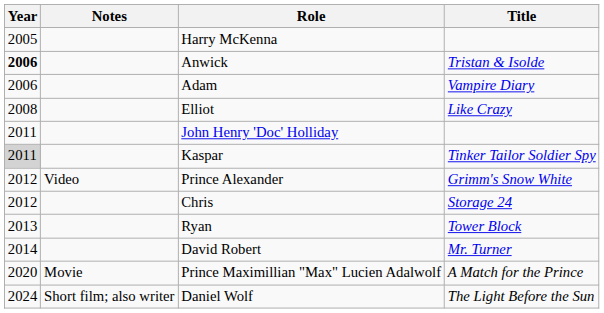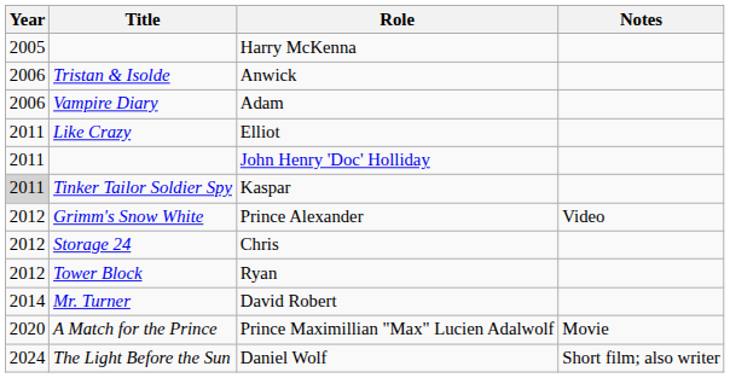 <table class="wikitable sortable">
 <tr>
 <th>Year</th>
+<th>Title</th>
+<th>Role</th>
 <th class="unsortable">Notes</th>
-<th>Role</th>
-<th>Title</th>
 </tr>
 <tr>
 <td>2005</td>
+<td><em></em></td>
+<td>Harry McKenna</td>
 <td></td>
-<td>Harry McKenna</td>
-<td><em></em></td>
-</tr>
-<tr>
-<td><strong>2006</strong></td>
-<td></td>
-<td>Anwick</td>
-<td><em><a href='#'>Tristan & Isolde</a></em></td>
 </tr>
 <tr>
 <td>2006</td>
+<td><em><a href='#'>Tristan & Isolde</a></em></td>
+<td>Anwick</td>
 <td></td>
-<td>Adam</td>
-<td><em><a href='#'>Vampire Diary</a></em></td>
 </tr>
 <tr>
-<td>2008</td>
+<td>2006</td>
+<td><em><a href='#'>Vampire Diary</a></em></td>
+<td>Adam</td>
 <td></td>
-<td>Elliot</td>
-<td><em><a href='#'>Like Crazy</a></em></td>
 </tr>
 <tr>
 <td>2011</td>
+<td><em><a href='#'>Like Crazy</a></em></td>
+<td>Elliot</td>
 <td></td>
+</tr>
+<tr>
+<td>2011</td>
+<td><em></em></td>
 <td><a href='#'>John Henry 'Doc' Holliday</a></td>
-<td><em></em></td>
+<td></td>
 </tr>
 <tr>
 <td style="background: lightgrey;">2011</td>
+<td><em><a href='#'>Tinker Tailor Soldier Spy</a></em></td>
+<td>Kaspar</td>
 <td></td>
-<td>Kaspar</td>
-<td><em><a href='#'>Tinker Tailor Soldier Spy</a></em></td>
 </tr>
 <tr>
 <td>2012</td>
+<td><em><a href='#'>Grimm's Snow White</a></em></td>
+<td>Prince Alexander</td>
 <td>Video</td>
-<td>Prince Alexander</td>
-<td><em><a href='#'>Grimm's Snow White</a></em></td>
 </tr>
 <tr>
 <td>2012</td>
+<td><em><a href='#'>Storage 24</a></em></td>
+<td>Chris</td>
 <td></td>
-<td>Chris</td>
-<td><em><a href='#'>Storage 24</a></em></td>
 </tr>
 <tr>
-<td>2013</td>
+<td>2012</td>
+<td><em><a href='#'>Tower Block</a></em></td>
+<td>Ryan</td>
 <td></td>
-<td>Ryan</td>
-<td><em><a href='#'>Tower Block</a></em></td>
 </tr>
 <tr>
 <td>2014</td>
+<td><em><a href='#'>Mr. Turner</a></em></td>
+<td>David Robert</td>
 <td></td>
-<td>David Robert</td>
-<td><em><a href='#'>Mr. Turner</a></em></td>
 </tr>
 <tr>
 <td>2020</td>
+<td><em>A Match for the Prince</em></td>
+<td>Prince Maximillian "Max" Lucien Adalwolf</td>
 <td>Movie</td>
-<td>Prince Maximillian "Max" Lucien Adalwolf</td>
-<td><em>A Match for the Prince</em></td>
 </tr>
 <tr>
 <td>2024</td>
+<td><em>The Light Before the Sun</em></td>
+<td>Daniel Wolf</td>
 <td>Short film; also writer</td>
-<td>Daniel Wolf</td>
-<td><em>The Light Before the Sun</em></td>
 </tr>
 </table>
